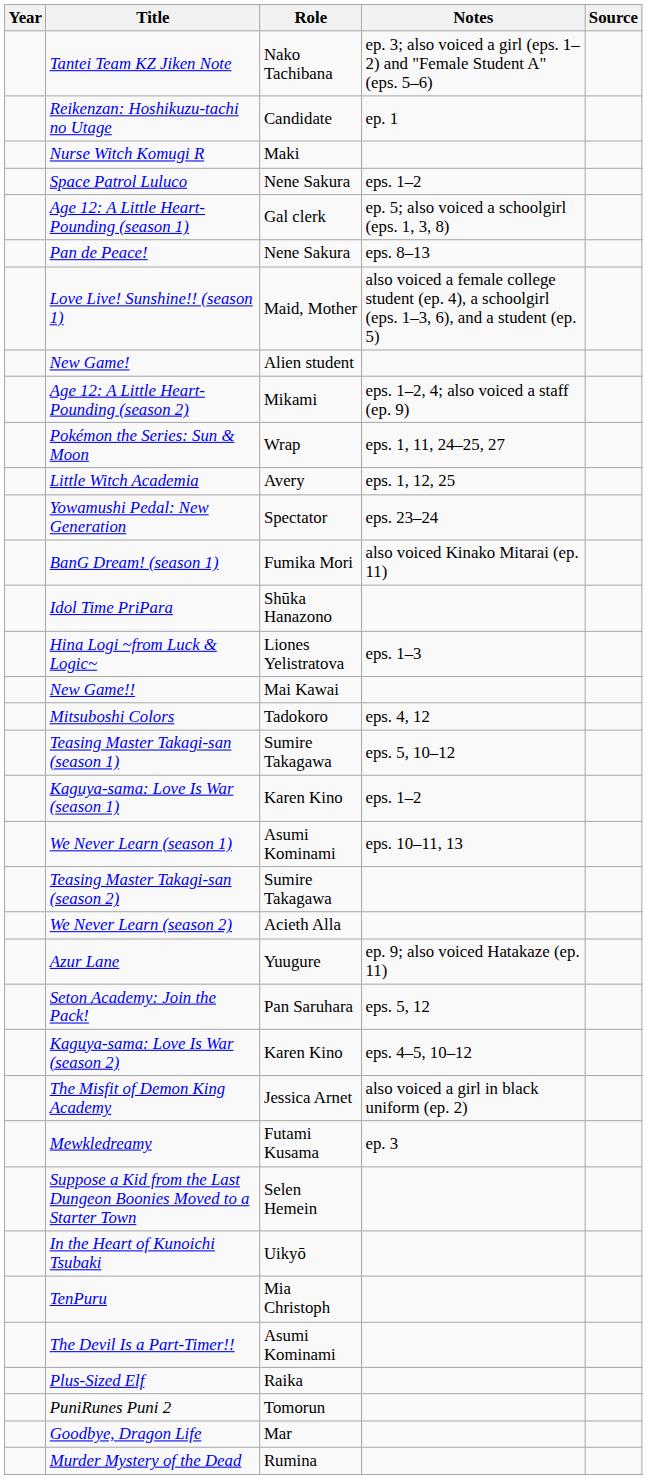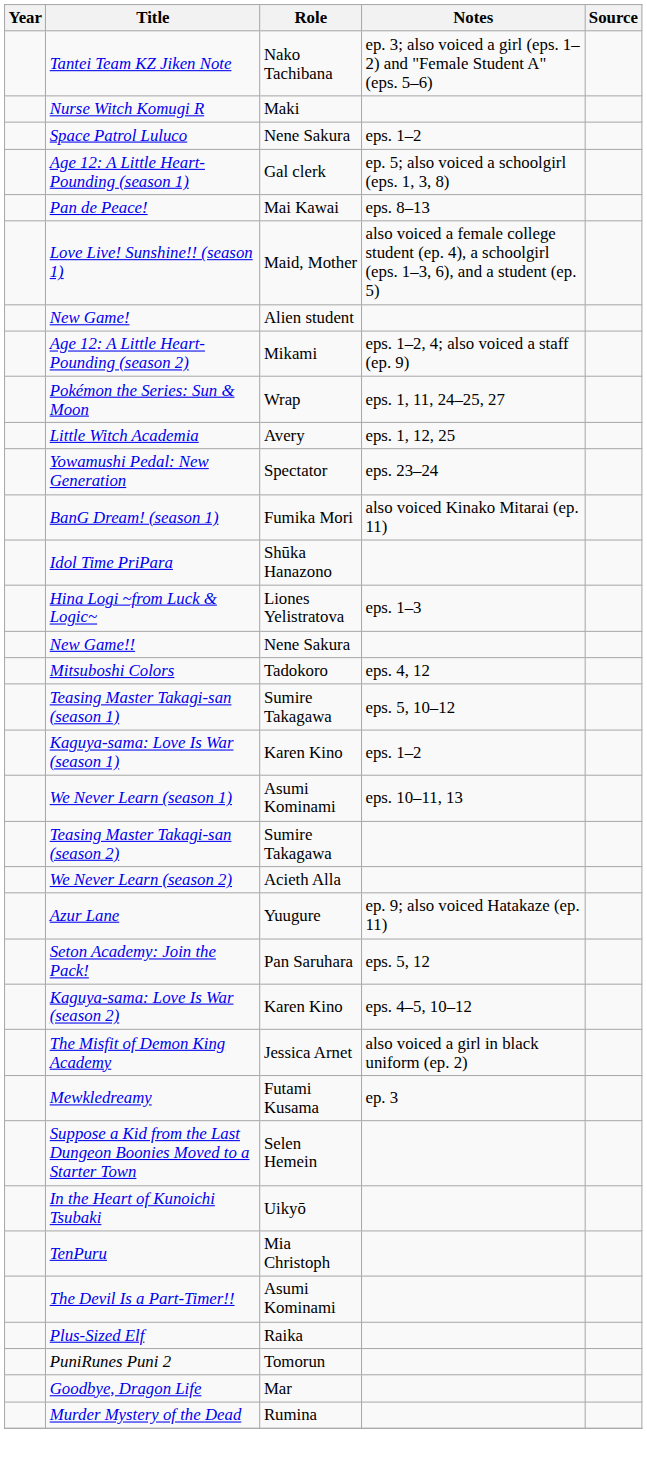 <table class="wikitable sortable plainrowheaders">
 <tr>
 <th>Year</th>
 <th class="unsortable">Title</th>
 <th class="unsortable">Role</th>
 <th class="unsortable">Notes</th>
 <th class="unsortable">Source</th>
 </tr>
 <tr>
 <td></td>
 <td><em><a href='#'>Tantei Team KZ Jiken Note</a></em></td>
 <td>Nako Tachibana</td>
 <td>ep. 3; also voiced a girl (eps. 1–2) and "Female Student A" (eps. 5–6)</td>
-<td></td>
-</tr>
-<tr>
-<td></td>
-<td><em><a href='#'>Reikenzan: Hoshikuzu-tachi no Utage</a></em></td>
-<td>Candidate</td>
-<td>ep. 1</td>
 <td></td>
 </tr>
 <tr>
 <td></td>
 <td><em><a href='#'>Nurse Witch Komugi R</a></em></td>
 <td>Maki</td>
 <td></td>
 <td></td>
 </tr>
 <tr>
 <td></td>
 <td><em><a href='#'>Space Patrol Luluco</a></em></td>
 <td>Nene Sakura</td>
 <td>eps. 1–2</td>
 <td></td>
 </tr>
 <tr>
 <td></td>
 <td><em><a href='#'>Age 12: A Little Heart-Pounding (season 1)</a></em></td>
 <td>Gal clerk</td>
 <td>ep. 5; also voiced a schoolgirl (eps. 1, 3, 8)</td>
 <td></td>
 </tr>
 <tr>
 <td></td>
 <td><em><a href='#'>Pan de Peace!</a></em></td>
-<td>Nene Sakura</td>
+<td>Mai Kawai</td>
 <td>eps. 8–13</td>
 <td></td>
 </tr>
 <tr>
 <td></td>
 <td><em><a href='#'>Love Live! Sunshine!! (season 1)</a></em></td>
 <td>Maid, Mother</td>
 <td>also voiced a female college student (ep. 4), a schoolgirl (eps. 1–3, 6), and a student (ep. 5)</td>
 <td></td>
 </tr>
 <tr>
 <td></td>
 <td><em><a href='#'>New Game!</a></em></td>
 <td>Alien student</td>
 <td></td>
 <td></td>
 </tr>
 <tr>
 <td></td>
 <td><em><a href='#'>Age 12: A Little Heart-Pounding (season 2)</a></em></td>
 <td>Mikami</td>
 <td>eps. 1–2, 4; also voiced a staff (ep. 9)</td>
 <td></td>
 </tr>
 <tr>
 <td></td>
 <td><em><a href='#'>Pokémon the Series: Sun & Moon</a></em></td>
 <td>Wrap</td>
 <td>eps. 1, 11, 24–25, 27</td>
 <td></td>
 </tr>
 <tr>
 <td></td>
 <td><em><a href='#'>Little Witch Academia</a></em></td>
 <td>Avery</td>
 <td>eps. 1, 12, 25</td>
 <td></td>
 </tr>
 <tr>
 <td></td>
 <td><em><a href='#'>Yowamushi Pedal: New Generation</a></em></td>
 <td>Spectator</td>
 <td>eps. 23–24</td>
 <td></td>
 </tr>
 <tr>
 <td></td>
 <td><em><a href='#'>BanG Dream! (season 1)</a></em></td>
 <td>Fumika Mori</td>
 <td>also voiced Kinako Mitarai (ep. 11)</td>
 <td></td>
 </tr>
 <tr>
 <td></td>
 <td><em><a href='#'>Idol Time PriPara</a></em></td>
 <td>Shūka Hanazono</td>
 <td></td>
 <td></td>
 </tr>
 <tr>
 <td></td>
 <td><em><a href='#'>Hina Logi ~from Luck & Logic~</a></em></td>
 <td>Liones Yelistratova</td>
 <td>eps. 1–3</td>
 <td></td>
 </tr>
 <tr>
 <td></td>
 <td><em><a href='#'>New Game!!</a></em></td>
-<td>Mai Kawai</td>
+<td>Nene Sakura</td>
 <td></td>
 <td></td>
 </tr>
 <tr>
 <td></td>
 <td><em><a href='#'>Mitsuboshi Colors</a></em></td>
 <td>Tadokoro</td>
 <td>eps. 4, 12</td>
 <td></td>
 </tr>
 <tr>
 <td></td>
 <td><em><a href='#'>Teasing Master Takagi-san (season 1)</a></em></td>
 <td>Sumire Takagawa</td>
 <td>eps. 5, 10–12</td>
 <td></td>
 </tr>
 <tr>
 <td></td>
 <td><em><a href='#'>Kaguya-sama: Love Is War (season 1)</a></em></td>
 <td>Karen Kino</td>
 <td>eps. 1–2</td>
 <td></td>
 </tr>
 <tr>
 <td></td>
 <td><em><a href='#'>We Never Learn (season 1)</a></em></td>
 <td>Asumi Kominami</td>
 <td>eps. 10–11, 13</td>
 <td></td>
 </tr>
 <tr>
 <td></td>
 <td><em><a href='#'>Teasing Master Takagi-san (season 2)</a></em></td>
 <td>Sumire Takagawa</td>
 <td></td>
 <td></td>
 </tr>
 <tr>
 <td></td>
 <td><em><a href='#'>We Never Learn (season 2)</a></em></td>
 <td>Acieth Alla</td>
 <td></td>
 <td></td>
 </tr>
 <tr>
 <td></td>
 <td><em><a href='#'>Azur Lane</a></em></td>
 <td>Yuugure</td>
 <td>ep. 9; also voiced Hatakaze (ep. 11)</td>
 <td></td>
 </tr>
 <tr>
 <td></td>
 <td><em><a href='#'>Seton Academy: Join the Pack!</a></em></td>
 <td>Pan Saruhara</td>
 <td>eps. 5, 12</td>
 <td></td>
 </tr>
 <tr>
 <td></td>
 <td><em><a href='#'>Kaguya-sama: Love Is War (season 2)</a></em></td>
 <td>Karen Kino</td>
 <td>eps. 4–5, 10–12</td>
 <td></td>
 </tr>
 <tr>
 <td></td>
 <td><em><a href='#'>The Misfit of Demon King Academy</a></em></td>
 <td>Jessica Arnet</td>
 <td>also voiced a girl in black uniform (ep. 2)</td>
 <td></td>
 </tr>
 <tr>
 <td></td>
 <td><em><a href='#'>Mewkledreamy</a></em></td>
 <td>Futami Kusama</td>
 <td>ep. 3</td>
 <td></td>
 </tr>
 <tr>
 <td></td>
 <td><em><a href='#'>Suppose a Kid from the Last Dungeon Boonies Moved to a Starter Town</a></em></td>
 <td>Selen Hemein</td>
 <td></td>
 <td></td>
 </tr>
 <tr>
 <td></td>
 <td><em><a href='#'>In the Heart of Kunoichi Tsubaki</a></em></td>
 <td>Uikyō</td>
 <td></td>
 <td></td>
 </tr>
 <tr>
 <td></td>
 <td><em><a href='#'>TenPuru</a></em></td>
 <td>Mia Christoph</td>
 <td></td>
 <td></td>
 </tr>
 <tr>
 <td></td>
 <td><em><a href='#'>The Devil Is a Part-Timer!!</a></em></td>
 <td>Asumi Kominami</td>
 <td></td>
 <td></td>
 </tr>
 <tr>
 <td></td>
 <td><em><a href='#'>Plus-Sized Elf</a></em></td>
 <td>Raika</td>
 <td></td>
 <td></td>
 </tr>
 <tr>
 <td></td>
 <td><em>PuniRunes Puni 2</em></td>
 <td>Tomorun</td>
 <td></td>
 <td></td>
 </tr>
 <tr>
 <td></td>
 <td><em><a href='#'>Goodbye, Dragon Life</a></em></td>
 <td>Mar</td>
 <td></td>
 <td></td>
 </tr>
 <tr>
 <td></td>
 <td><em><a href='#'>Murder Mystery of the Dead</a></em></td>
 <td>Rumina</td>
 <td></td>
 <td></td>
 </tr>
 <tr>
 </tr>
 </table>
